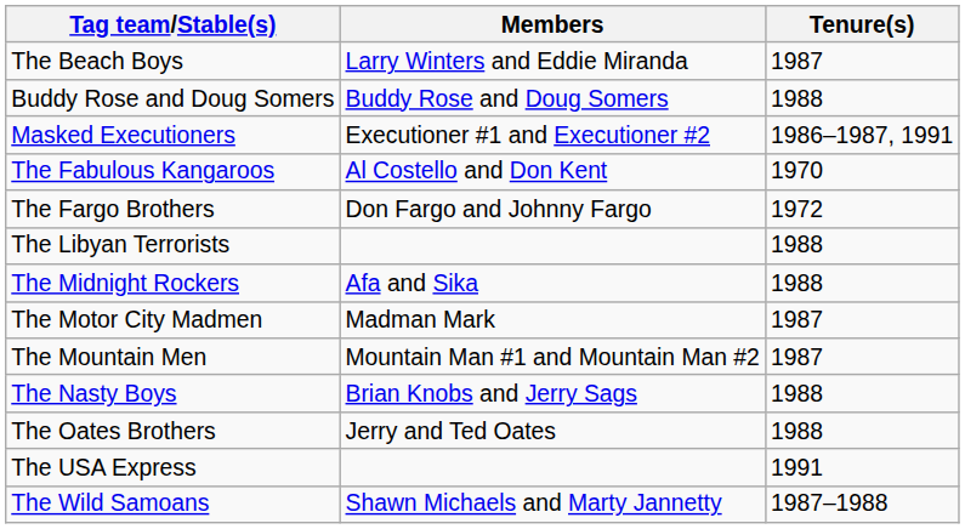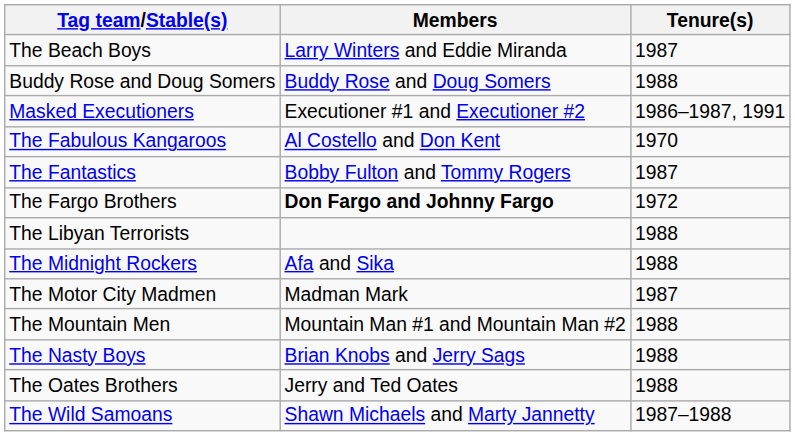 <table style="font-size: 85%; text-align: left;" class="wikitable">
 <tr>
 <th><a href='#'>Tag team</a>/<a href='#'>Stable(s)</a></th>
 <th>Members</th>
 <th>Tenure(s)</th>
 </tr>
 <tr>
 <td>The Beach Boys</td>
 <td><a href='#'>Larry Winters</a> and Eddie Miranda</td>
 <td>1987</td>
 </tr>
 <tr>
 <td>Buddy Rose and Doug Somers</td>
 <td><a href='#'>Buddy Rose</a> and <a href='#'>Doug Somers</a></td>
 <td>1988</td>
 </tr>
 <tr>
 <td><a href='#'>Masked Executioners</a></td>
 <td>Executioner #1 and <a href='#'>Executioner #2</a></td>
 <td>1986–1987, 1991</td>
 </tr>
 <tr>
 <td><a href='#'>The Fabulous Kangaroos</a></td>
 <td><a href='#'>Al Costello</a> and <a href='#'>Don Kent</a></td>
 <td>1970</td>
 </tr>
 <tr>
+<td><a href='#'>The Fantastics</a></td>
+<td><a href='#'>Bobby Fulton</a> and <a href='#'>Tommy Rogers</a></td>
+<td>1987</td>
+</tr>
+<tr>
 <td>The Fargo Brothers</td>
-<td>Don Fargo and Johnny Fargo</td>
+<td><strong>Don Fargo and Johnny Fargo</strong></td>
 <td>1972</td>
 </tr>
 <tr>
 <td>The Libyan Terrorists</td>
 <td></td>
 <td>1988</td>
 </tr>
 <tr>
 <td><a href='#'>The Midnight Rockers</a></td>
 <td><a href='#'>Afa</a> and <a href='#'>Sika</a></td>
 <td>1988</td>
 </tr>
 <tr>
 <td>The Motor City Madmen</td>
 <td>Madman Mark</td>
 <td>1987</td>
 </tr>
 <tr>
 <td>The Mountain Men</td>
 <td>Mountain Man #1 and Mountain Man #2</td>
-<td>1987</td>
+<td>1988</td>
 </tr>
 <tr>
 <td><a href='#'>The Nasty Boys</a></td>
 <td><a href='#'>Brian Knobs</a> and <a href='#'>Jerry Sags</a></td>
 <td>1988</td>
 </tr>
 <tr>
 <td>The Oates Brothers</td>
 <td>Jerry and Ted Oates</td>
 <td>1988</td>
 </tr>
 <tr>
-<td>The USA Express</td>
-<td></td>
-<td>1991</td>
-</tr>
-<tr>
 <td><a href='#'>The Wild Samoans</a></td>
 <td><a href='#'>Shawn Michaels</a> and <a href='#'>Marty Jannetty</a></td>
 <td>1987–1988</td>
 </tr>
 </table>
